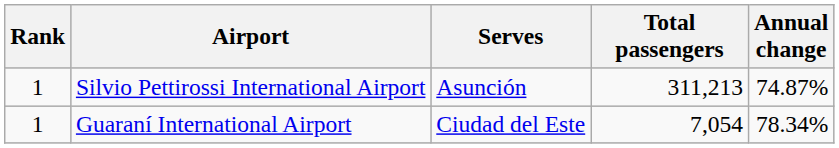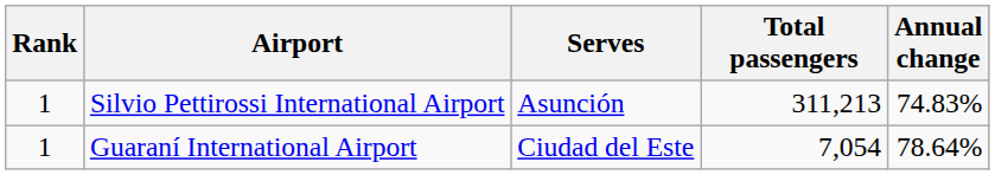 <table class="wikitable sortable">
 <tr>
 <th>Rank</th>
 <th>Airport</th>
 <th>Serves</th>
 <th style="width:100px">Total<br>passengers</th>
 <th>Annual<br>change</th>
 </tr>
 <tr>
 <td align="center">1</td>
 <td><a href='#'>Silvio Pettirossi International Airport</a></td>
 <td><a href='#'>Asunción</a></td>
 <td align="right">311,213</td>
-<td align="right">74.87%</td>
+<td align="right">74.83%</td>
 </tr>
 <tr>
 <td align="center">1</td>
 <td><a href='#'>Guaraní International Airport</a></td>
 <td><a href='#'>Ciudad del Este</a></td>
 <td align="right">7,054</td>
-<td align="right">78.34%</td>
+<td align="right">78.64%</td>
 </tr>
 </table>
